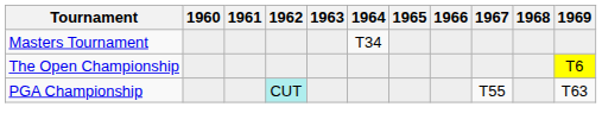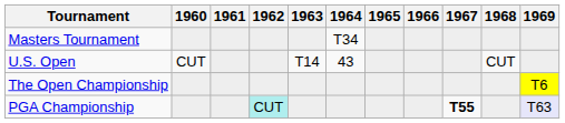 <table class="wikitable" style="font-size:95%;text-align:center;">
 <tr>
 <th>Tournament</th>
 <th>1960</th>
 <th>1961</th>
 <th>1962</th>
 <th>1963</th>
 <th>1964</th>
 <th>1965</th>
 <th>1966</th>
 <th>1967</th>
 <th>1968</th>
 <th>1969</th>
 </tr>
 <tr>
 <td align=left><a href='#'>Masters Tournament</a></td>
 <td style="background:#eeeeee;"></td>
 <td style="background:#eeeeee;"></td>
 <td style="background:#eeeeee;"></td>
 <td style="background:#eeeeee;"></td>
 <td>T34</td>
 <td style="background:#eeeeee;"></td>
 <td style="background:#eeeeee;"></td>
 <td style="background:#eeeeee;"></td>
 <td style="background:#eeeeee;"></td>
 <td style="background:#eeeeee;"></td>
 </tr>
 <tr>
+<td align=left><a href='#'>U.S. Open</a></td>
+<td>CUT</td>
+<td style="background:#eeeeee;"></td>
+<td style="background:#eeeeee;"></td>
+<td>T14</td>
+<td>43</td>
+<td style="background:#eeeeee;"></td>
+<td style="background:#eeeeee;"></td>
+<td style="background:#eeeeee;"></td>
+<td>CUT</td>
+<td style="background:#eeeeee;"></td>
+</tr>
+<tr>
 <td align=left><a href='#'>The Open Championship</a></td>
 <td style="background:#eeeeee;"></td>
 <td style="background:#eeeeee;"></td>
 <td style="background:#eeeeee;"></td>
 <td style="background:#eeeeee;"></td>
 <td style="background:#eeeeee;"></td>
 <td style="background:#eeeeee;"></td>
 <td style="background:#eeeeee;"></td>
 <td style="background:#eeeeee;"></td>
 <td style="background:#eeeeee;"></td>
 <td style="background:yellow;">T6</td>
 </tr>
 <tr>
 <td align=left><a href='#'>PGA Championship</a></td>
 <td style="background:#eeeeee;"></td>
 <td style="background:#eeeeee;"></td>
 <td style="background: paleturquoise;">CUT</td>
 <td style="background:#eeeeee;"></td>
 <td style="background:#eeeeee;"></td>
 <td style="background:#eeeeee;"></td>
 <td style="background:#eeeeee;"></td>
-<td>T55</td>
+<td><strong>T55</strong></td>
 <td style="background:#eeeeee;"></td>
-<td>T63</td>
+<td style="background: lavender;">T63</td>
 </tr>
 </table>
